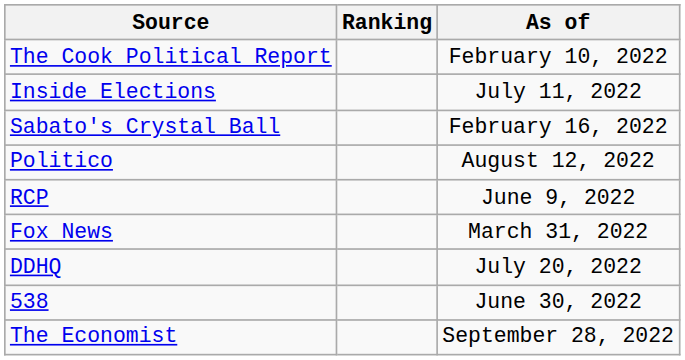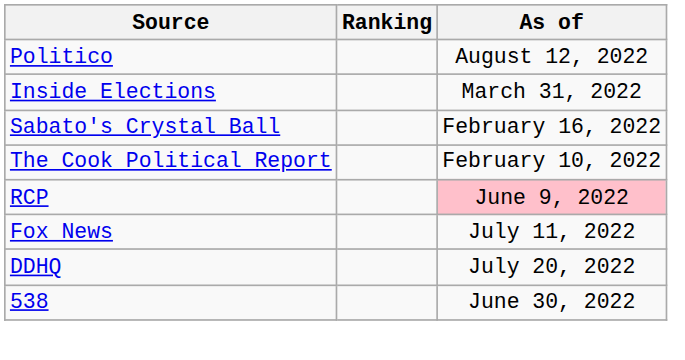 <table class="wikitable" style="text-align:center">
 <tr>
 <th>Source</th>
 <th>Ranking</th>
 <th>As of</th>
 </tr>
 <tr>
-<td align=left><a href='#'>The Cook Political Report</a></td>
+<td align="left"><a href='#'>Politico</a></td>
 <td></td>
-<td>February 10, 2022</td>
+<td>August 12, 2022</td>
 </tr>
 <tr>
 <td align=left><a href='#'>Inside Elections</a></td>
 <td></td>
-<td>July 11, 2022</td>
+<td>March 31, 2022</td>
 </tr>
 <tr>
 <td align=left><a href='#'>Sabato's Crystal Ball</a></td>
 <td></td>
 <td>February 16, 2022</td>
 </tr>
 <tr>
-<td align="left"><a href='#'>Politico</a></td>
+<td align=left><a href='#'>The Cook Political Report</a></td>
 <td></td>
-<td>August 12, 2022</td>
+<td>February 10, 2022</td>
 </tr>
 <tr>
 <td align="left"><a href='#'>RCP</a></td>
 <td></td>
-<td>June 9, 2022</td>
+<td style="background: pink;">June 9, 2022</td>
 </tr>
 <tr>
 <td align=left><a href='#'>Fox News</a></td>
 <td></td>
-<td>March 31, 2022</td>
+<td>July 11, 2022</td>
 </tr>
 <tr>
 <td align="left"><a href='#'>DDHQ</a></td>
 <td></td>
 <td>July 20, 2022</td>
 </tr>
 <tr>
 <td align="left"><a href='#'>538</a></td>
 <td></td>
 <td>June 30, 2022</td>
 </tr>
-<tr>
-<td align="left"><a href='#'>The Economist</a></td>
-<td></td>
-<td>September 28, 2022</td>
-</tr>
 </table>
